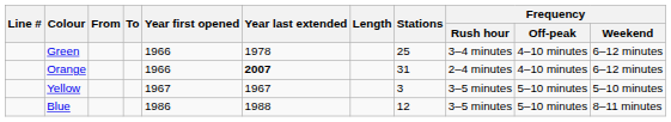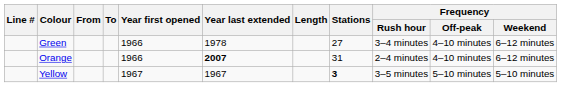 <table class="wikitable">
 <tr>
 <th rowspan="2">Line #</th>
 <th rowspan="2">Colour</th>
 <th rowspan="2">From</th>
 <th rowspan="2">To</th>
 <th rowspan="2">Year first opened</th>
 <th rowspan="2">Year last extended</th>
 <th rowspan="2">Length</th>
 <th rowspan="2">Stations</th>
 <th colspan="3">Frequency</th>
 </tr>
 <tr>
 <th>Rush hour</th>
 <th>Off-peak</th>
 <th>Weekend</th>
 </tr>
 <tr>
 <td></td>
 <td><a href='#'>Green</a></td>
 <td></td>
 <td></td>
 <td>1966</td>
 <td>1978</td>
 <td></td>
-<td>25</td>
+<td>27</td>
 <td>3–4 minutes</td>
 <td>4–10 minutes</td>
 <td>6–12 minutes</td>
 </tr>
 <tr>
 <td></td>
 <td><a href='#'>Orange</a></td>
 <td></td>
 <td></td>
 <td>1966</td>
 <td><strong>2007</strong></td>
 <td></td>
 <td>31</td>
 <td>2–4 minutes</td>
 <td>4–10 minutes</td>
 <td>6–12 minutes</td>
 </tr>
 <tr>
 <td></td>
 <td><a href='#'>Yellow</a></td>
 <td></td>
 <td></td>
 <td>1967</td>
 <td>1967</td>
 <td></td>
-<td>3</td>
+<td><strong>3</strong></td>
 <td>3–5 minutes</td>
 <td>5–10 minutes</td>
 <td>5–10 minutes</td>
 </tr>
-<tr>
-<td></td>
-<td><a href='#'>Blue</a></td>
-<td></td>
-<td></td>
-<td>1986</td>
-<td>1988</td>
-<td></td>
-<td>12</td>
-<td>3–5 minutes</td>
-<td>5–10 minutes</td>
-<td>8–11 minutes</td>
-</tr>
 </table>
